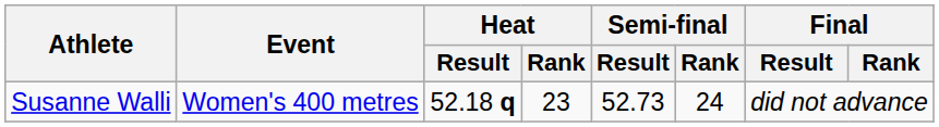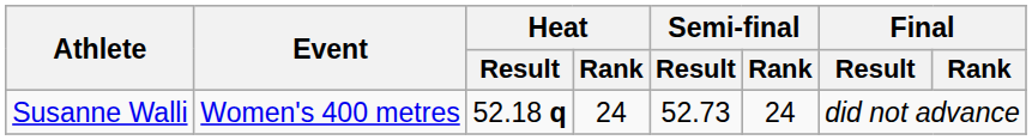 <table class=wikitable style=font-size:90%>
 <tr>
 <th rowspan=2>Athlete</th>
 <th rowspan=2>Event</th>
 <th colspan=2>Heat</th>
 <th colspan=2>Semi-final</th>
 <th colspan=2>Final</th>
 </tr>
 <tr style=font-size:95%>
 <th>Result</th>
 <th>Rank</th>
 <th>Result</th>
 <th>Rank</th>
 <th>Result</th>
 <th>Rank</th>
 </tr>
 <tr align=center>
 <td align=left><a href='#'>Susanne Walli</a></td>
 <td align=left><a href='#'>Women's 400 metres</a></td>
 <td>52.18 <strong>q</strong></td>
-<td>23</td>
+<td>24</td>
 <td>52.73</td>
 <td>24</td>
 <td colspan="2"><em>did not advance</em></td>
 </tr>
 </table>
